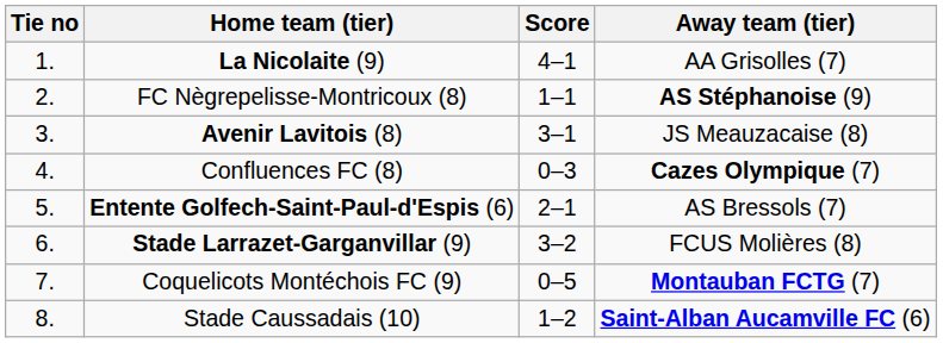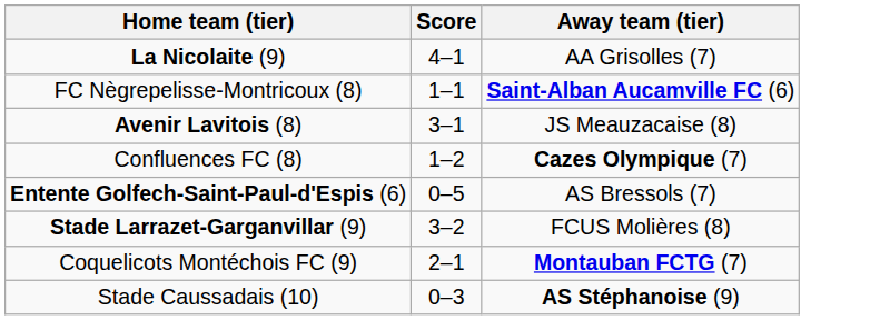 <table class="wikitable" style="text-align: center">
 <tr>
-<th>Tie no</th>
 <th>Home team (tier)</th>
 <th>Score</th>
 <th>Away team (tier)</th>
 </tr>
 <tr>
-<td>1.</td>
 <td><strong>La Nicolaite</strong> (9)</td>
 <td>4–1</td>
 <td>AA Grisolles (7)</td>
 </tr>
 <tr>
-<td>2.</td>
 <td>FC Nègrepelisse-Montricoux (8)</td>
 <td>1–1 </td>
-<td><strong>AS Stéphanoise</strong> (9)</td>
+<td><strong><a href='#'>Saint-Alban Aucamville FC</a></strong> (6)</td>
 </tr>
 <tr>
-<td>3.</td>
 <td><strong>Avenir Lavitois</strong> (8)</td>
 <td>3–1</td>
 <td>JS Meauzacaise (8)</td>
 </tr>
 <tr>
-<td>4.</td>
 <td>Confluences FC (8)</td>
-<td>0–3</td>
+<td>1–2</td>
 <td><strong>Cazes Olympique</strong> (7)</td>
 </tr>
 <tr>
-<td>5.</td>
 <td><strong>Entente Golfech-Saint-Paul-d'Espis</strong> (6)</td>
-<td>2–1</td>
+<td>0–5</td>
 <td>AS Bressols (7)</td>
 </tr>
 <tr>
-<td>6.</td>
 <td><strong>Stade Larrazet-Garganvillar</strong> (9)</td>
 <td>3–2</td>
 <td>FCUS Molières (8)</td>
 </tr>
 <tr>
-<td>7.</td>
 <td>Coquelicots Montéchois FC (9)</td>
-<td>0–5</td>
+<td>2–1</td>
 <td><strong><a href='#'>Montauban FCTG</a></strong> (7)</td>
 </tr>
 <tr>
-<td>8.</td>
 <td>Stade Caussadais (10)</td>
-<td>1–2</td>
-<td><strong><a href='#'>Saint-Alban Aucamville FC</a></strong> (6)</td>
+<td>0–3</td>
+<td><strong>AS Stéphanoise</strong> (9)</td>
 </tr>
 </table>
